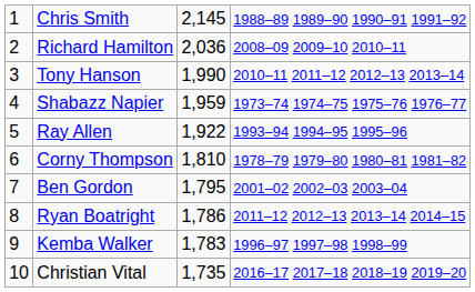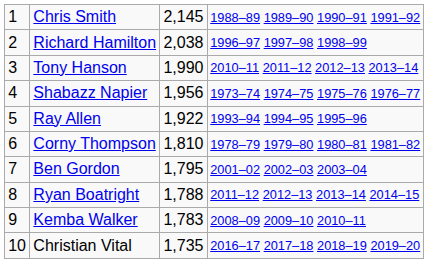 <table class="wikitable">
 <tr>
 </tr>
 <tr>
 <td>1</td>
 <td><a href='#'>Chris Smith</a></td>
 <td>2,145</td>
 <td style="font-size:80%;"><a href='#'>1988–89</a> <a href='#'>1989–90</a> <a href='#'>1990–91</a> <a href='#'>1991–92</a></td>
 </tr>
 <tr>
 <td>2</td>
 <td><a href='#'>Richard Hamilton</a></td>
-<td>2,036</td>
-<td style="font-size:80%;"><a href='#'>2008–09</a> <a href='#'>2009–10</a> <a href='#'>2010–11</a></td>
+<td>2,038</td>
+<td style="font-size:80%;"><a href='#'>1996–97</a> <a href='#'>1997–98</a> <a href='#'>1998–99</a></td>
 </tr>
 <tr>
 <td>3</td>
 <td><a href='#'>Tony Hanson</a></td>
 <td>1,990</td>
 <td style="font-size:80%;"><a href='#'>2010–11</a> <a href='#'>2011–12</a> <a href='#'>2012–13</a> <a href='#'>2013–14</a></td>
 </tr>
 <tr>
 <td>4</td>
 <td><a href='#'>Shabazz Napier</a></td>
-<td>1,959</td>
+<td>1,956</td>
 <td style="font-size:80%;"><a href='#'>1973–74</a> <a href='#'>1974–75</a> <a href='#'>1975–76</a> <a href='#'>1976–77</a></td>
 </tr>
 <tr>
 <td>5</td>
 <td><a href='#'>Ray Allen</a></td>
 <td>1,922</td>
 <td style="font-size:80%;"><a href='#'>1993–94</a> <a href='#'>1994–95</a> <a href='#'>1995–96</a></td>
 </tr>
 <tr>
 <td>6</td>
 <td><a href='#'>Corny Thompson</a></td>
 <td>1,810</td>
 <td style="font-size:80%;"><a href='#'>1978–79</a> <a href='#'>1979–80</a> <a href='#'>1980–81</a> <a href='#'>1981–82</a></td>
 </tr>
 <tr>
 <td>7</td>
 <td><a href='#'>Ben Gordon</a></td>
 <td>1,795</td>
 <td style="font-size:80%;"><a href='#'>2001–02</a> <a href='#'>2002–03</a> <a href='#'>2003–04</a></td>
 </tr>
 <tr>
 <td>8</td>
 <td><a href='#'>Ryan Boatright</a></td>
-<td>1,786</td>
+<td>1,788</td>
 <td style="font-size:80%;"><a href='#'>2011–12</a> <a href='#'>2012–13</a> <a href='#'>2013–14</a> <a href='#'>2014–15</a></td>
 </tr>
 <tr>
 <td>9</td>
 <td><a href='#'>Kemba Walker</a></td>
 <td>1,783</td>
-<td style="font-size:80%;"><a href='#'>1996–97</a> <a href='#'>1997–98</a> <a href='#'>1998–99</a></td>
+<td style="font-size:80%;"><a href='#'>2008–09</a> <a href='#'>2009–10</a> <a href='#'>2010–11</a></td>
 </tr>
 <tr>
 <td>10</td>
 <td>Christian Vital</td>
 <td>1,735</td>
 <td style="font-size:80%;"><a href='#'>2016–17</a> <a href='#'>2017–18</a> <a href='#'>2018–19</a> <a href='#'>2019–20</a></td>
 </tr>
 </table>
